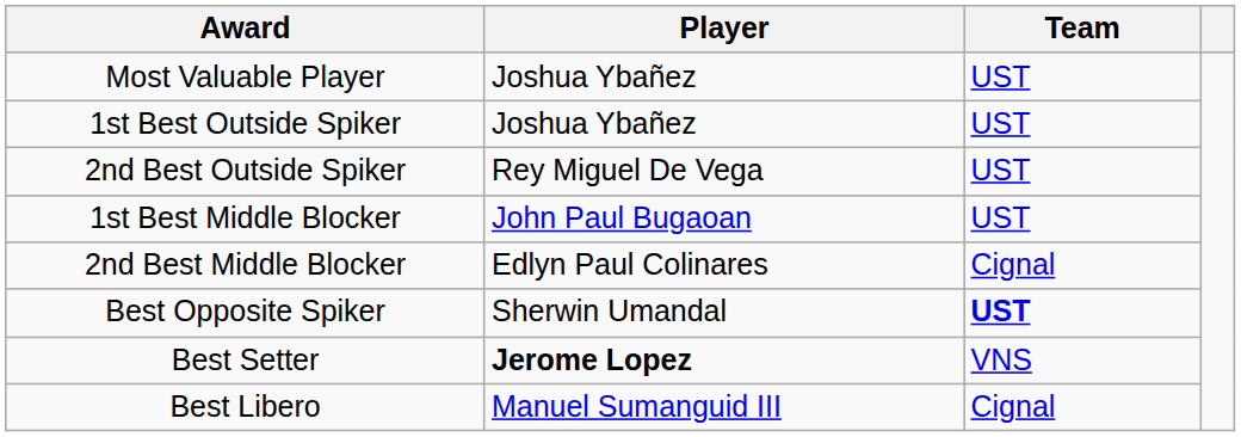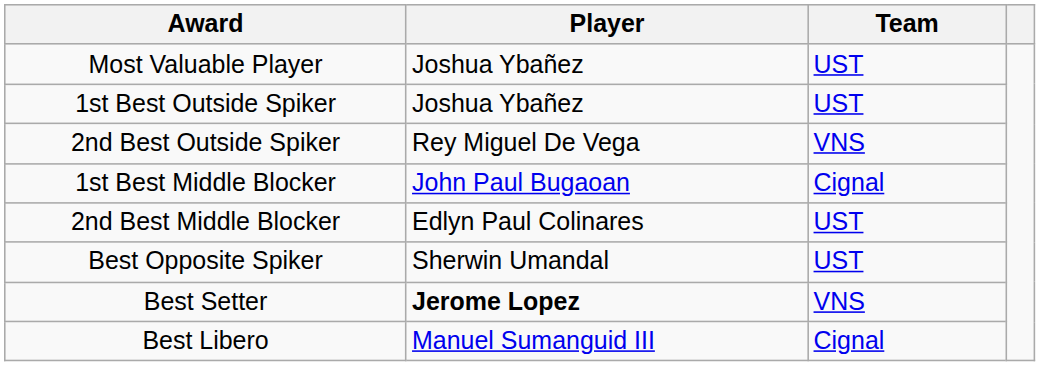 <table class="wikitable">
 <tr>
 <th width=250>Award</th>
 <th width=250>Player</th>
 <th width=120>Team</th>
 <th width=10></th>
 </tr>
 <tr>
 <td style="text-align:center">Most Valuable Player</td>
 <td>Joshua Ybañez</td>
 <td><a href='#'>UST</a></td>
 <td rowspan="8"></td>
 </tr>
 <tr>
 <td style="text-align:center">1st Best Outside Spiker</td>
 <td>Joshua Ybañez</td>
 <td><a href='#'>UST</a></td>
 </tr>
 <tr>
 <td style="text-align:center">2nd Best Outside Spiker</td>
 <td>Rey Miguel De Vega</td>
-<td><a href='#'>UST</a></td>
+<td><a href='#'>VNS</a></td>
 </tr>
 <tr>
 <td style="text-align:center">1st Best Middle Blocker</td>
 <td><a href='#'>John Paul Bugaoan</a></td>
-<td><a href='#'>UST</a></td>
+<td><a href='#'>Cignal</a></td>
 </tr>
 <tr>
 <td style="text-align:center">2nd Best Middle Blocker</td>
 <td>Edlyn Paul Colinares</td>
-<td><a href='#'>Cignal</a></td>
+<td><a href='#'>UST</a></td>
 </tr>
 <tr>
 <td style="text-align:center">Best Opposite Spiker</td>
 <td>Sherwin Umandal</td>
-<td><strong><a href='#'>UST</a></strong></td>
+<td><a href='#'>UST</a></td>
 </tr>
 <tr>
 <td style="text-align:center">Best Setter</td>
 <td><strong>Jerome Lopez</strong></td>
 <td><a href='#'>VNS</a></td>
 </tr>
 <tr>
 <td style="text-align:center">Best Libero</td>
 <td><a href='#'>Manuel Sumanguid III</a></td>
 <td><a href='#'>Cignal</a></td>
 </tr>
 </table>
